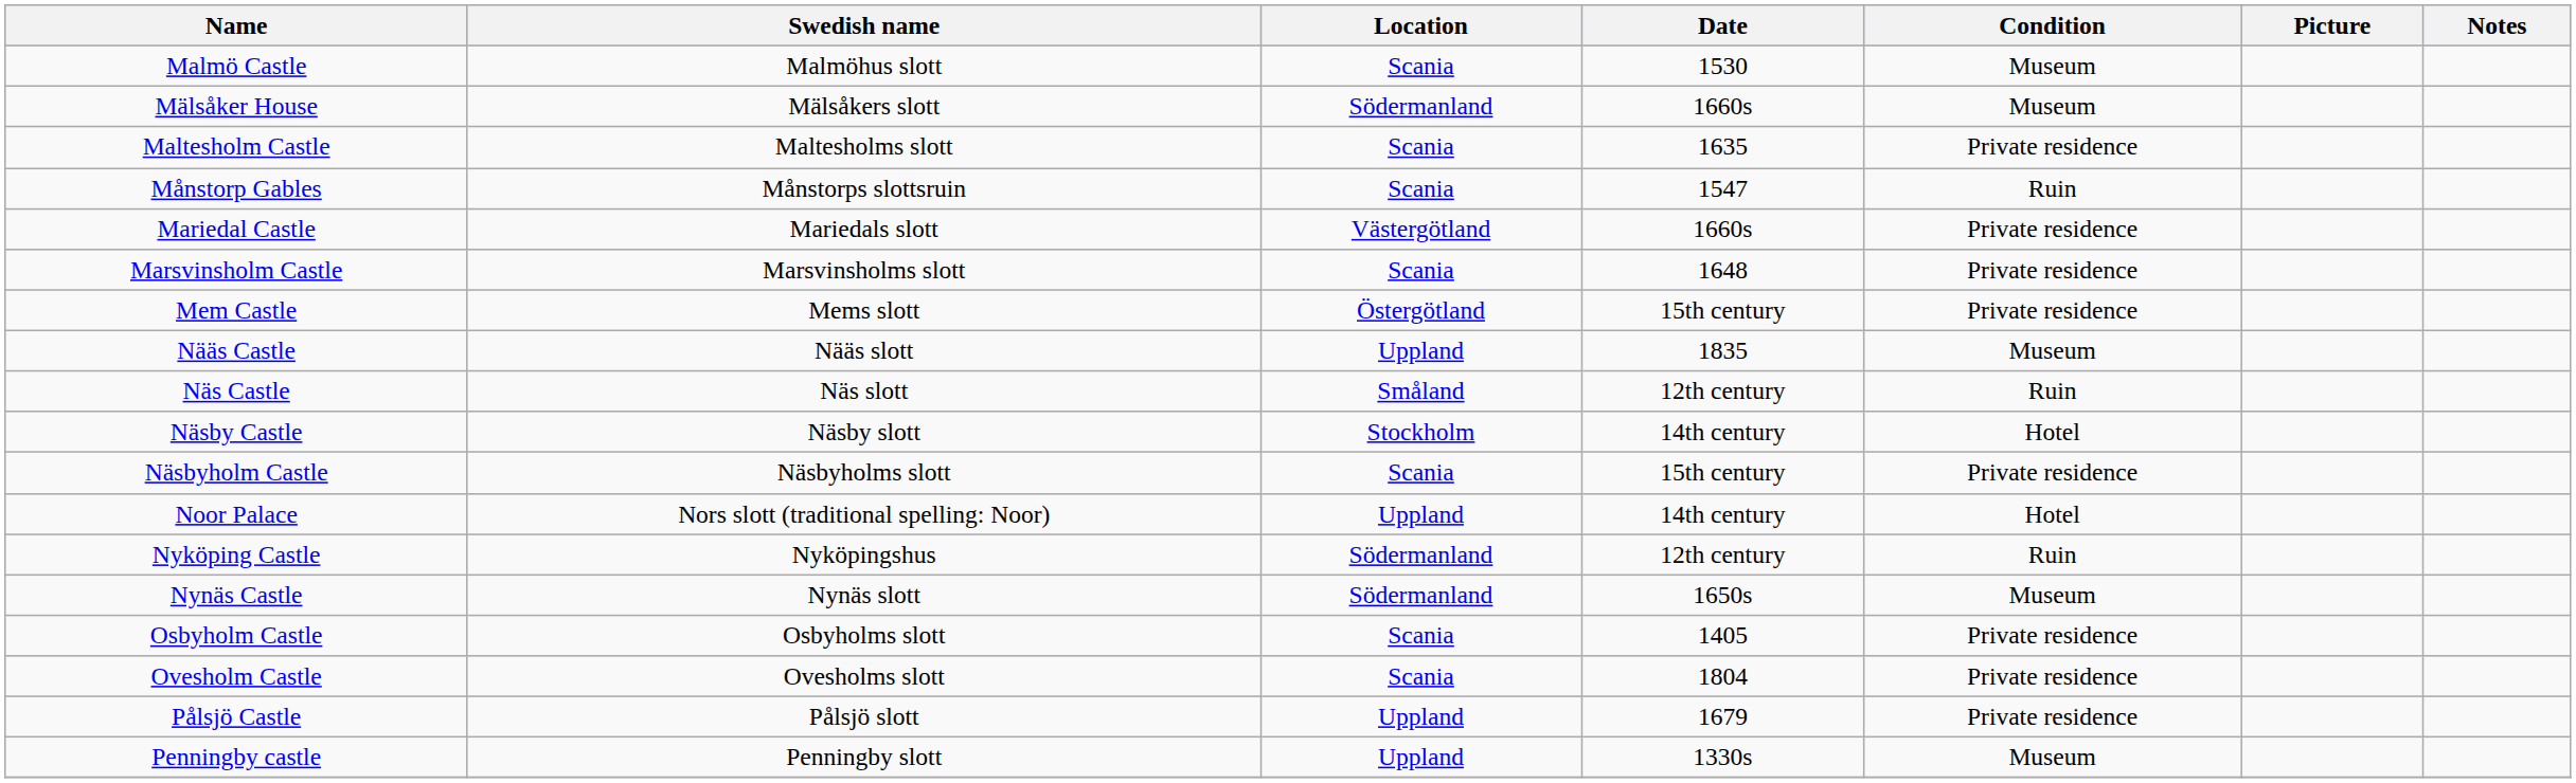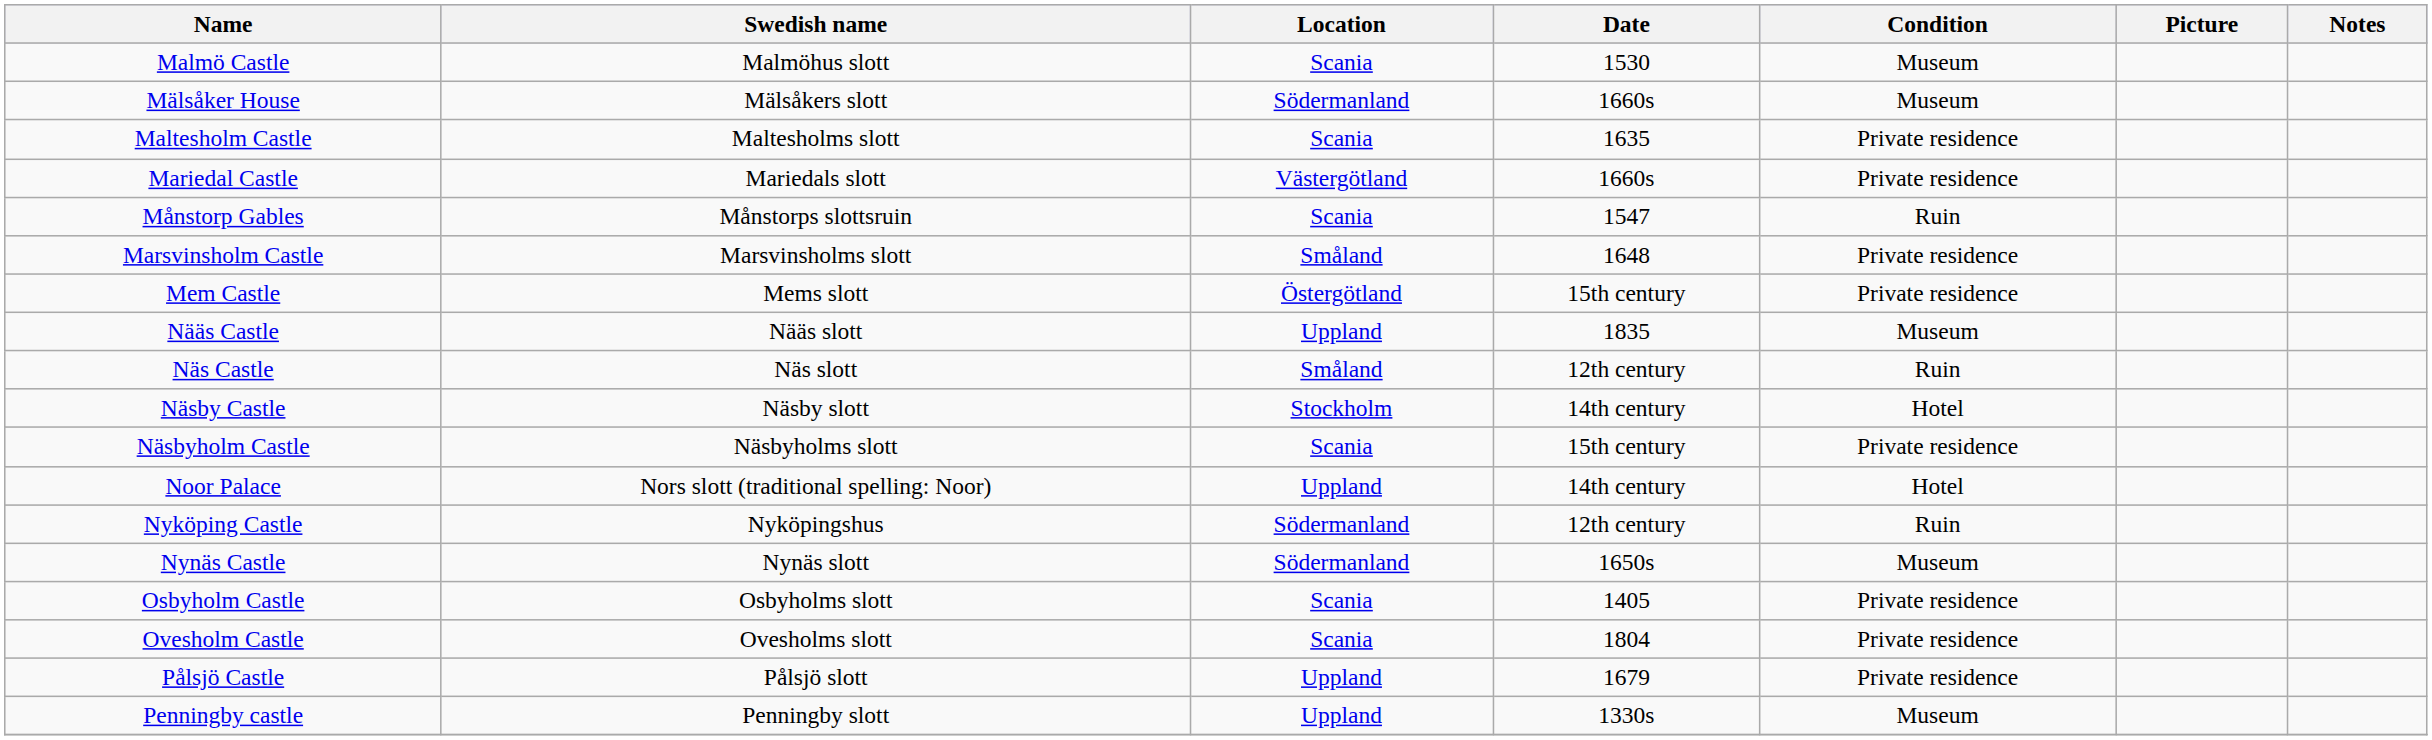 <table class="wikitable sortable" style="font-size: 96%; width:100%; text-align: center">
 <tr bgcolor="#ccccff">
 <th>Name</th>
 <th>Swedish name</th>
 <th>Location</th>
 <th>Date</th>
 <th>Condition</th>
 <th>Picture</th>
 <th>Notes</th>
 </tr>
 <tr ---->
 <td><a href='#'>Malmö Castle</a></td>
 <td>Malmöhus slott</td>
 <td><a href='#'>Scania</a></td>
 <td>1530</td>
 <td>Museum</td>
 <td></td>
 <td></td>
 </tr>
 <tr ---->
 <td><a href='#'>Mälsåker House</a></td>
 <td>Mälsåkers slott</td>
 <td><a href='#'>Södermanland</a></td>
 <td>1660s</td>
 <td>Museum</td>
 <td></td>
 <td></td>
 </tr>
 <tr ---->
 <td><a href='#'>Maltesholm Castle</a></td>
 <td>Maltesholms slott</td>
 <td><a href='#'>Scania</a></td>
 <td>1635</td>
 <td>Private residence</td>
 <td></td>
 <td></td>
 </tr>
 <tr ---->
+<td><a href='#'>Mariedal Castle</a></td>
+<td>Mariedals slott</td>
+<td><a href='#'>Västergötland</a></td>
+<td>1660s</td>
+<td>Private residence</td>
+<td></td>
+<td></td>
+</tr>
+<tr ---->
 <td><a href='#'>Månstorp Gables</a></td>
 <td>Månstorps slottsruin</td>
 <td><a href='#'>Scania</a></td>
 <td>1547</td>
 <td>Ruin</td>
 <td></td>
 <td></td>
 </tr>
 <tr ---->
-<td><a href='#'>Mariedal Castle</a></td>
-<td>Mariedals slott</td>
-<td><a href='#'>Västergötland</a></td>
-<td>1660s</td>
-<td>Private residence</td>
-<td></td>
-<td></td>
-</tr>
-<tr ---->
 <td><a href='#'>Marsvinsholm Castle</a></td>
 <td>Marsvinsholms slott</td>
-<td><a href='#'>Scania</a></td>
+<td><a href='#'>Småland</a></td>
 <td>1648</td>
 <td>Private residence</td>
 <td></td>
 <td></td>
 </tr>
 <tr ---->
 <td><a href='#'>Mem Castle</a></td>
 <td>Mems slott</td>
 <td><a href='#'>Östergötland</a></td>
 <td>15th century</td>
 <td>Private residence</td>
 <td></td>
 <td></td>
 </tr>
 <tr ---->
 <td><a href='#'>Nääs Castle</a></td>
 <td>Nääs slott</td>
 <td><a href='#'>Uppland</a></td>
 <td>1835</td>
 <td>Museum</td>
 <td></td>
 <td></td>
 </tr>
 <tr ---->
 <td><a href='#'>Näs Castle</a></td>
 <td>Näs slott</td>
 <td><a href='#'>Småland</a></td>
 <td>12th century</td>
 <td>Ruin</td>
 <td></td>
 <td></td>
 </tr>
 <tr ---->
 <td><a href='#'>Näsby Castle</a></td>
 <td>Näsby slott</td>
 <td><a href='#'>Stockholm</a></td>
 <td>14th century</td>
 <td>Hotel</td>
 <td></td>
 <td></td>
 </tr>
 <tr ---->
 <td><a href='#'>Näsbyholm Castle</a></td>
 <td>Näsbyholms slott</td>
 <td><a href='#'>Scania</a></td>
 <td>15th century</td>
 <td>Private residence</td>
 <td></td>
 <td></td>
 </tr>
 <tr ---->
 <td><a href='#'>Noor Palace</a></td>
 <td>Nors slott (traditional spelling: Noor)</td>
 <td><a href='#'>Uppland</a></td>
 <td>14th century</td>
 <td>Hotel</td>
 <td></td>
 <td></td>
 </tr>
 <tr ---->
 <td><a href='#'>Nyköping Castle</a></td>
 <td>Nyköpingshus</td>
 <td><a href='#'>Södermanland</a></td>
 <td>12th century</td>
 <td>Ruin</td>
 <td></td>
 <td></td>
 </tr>
 <tr ---->
 <td><a href='#'>Nynäs Castle</a></td>
 <td>Nynäs slott</td>
 <td><a href='#'>Södermanland</a></td>
 <td>1650s</td>
 <td>Museum</td>
 <td></td>
 <td></td>
 </tr>
 <tr ---->
 <td><a href='#'>Osbyholm Castle</a></td>
 <td>Osbyholms slott</td>
 <td><a href='#'>Scania</a></td>
 <td>1405</td>
 <td>Private residence</td>
 <td></td>
 <td></td>
 </tr>
 <tr ---->
 <td><a href='#'>Ovesholm Castle</a></td>
 <td>Ovesholms slott</td>
 <td><a href='#'>Scania</a></td>
 <td>1804</td>
 <td>Private residence</td>
 <td></td>
 <td></td>
 </tr>
 <tr ---->
 <td><a href='#'>Pålsjö Castle</a></td>
 <td>Pålsjö slott</td>
 <td><a href='#'>Uppland</a></td>
 <td>1679</td>
 <td>Private residence</td>
 <td></td>
 <td></td>
 </tr>
 <tr ---->
 <td><a href='#'>Penningby castle</a></td>
 <td>Penningby slott</td>
 <td><a href='#'>Uppland</a></td>
 <td>1330s</td>
 <td>Museum</td>
 <td></td>
 <td></td>
 </tr>
 <tr ---->
 </tr>
 </table>
